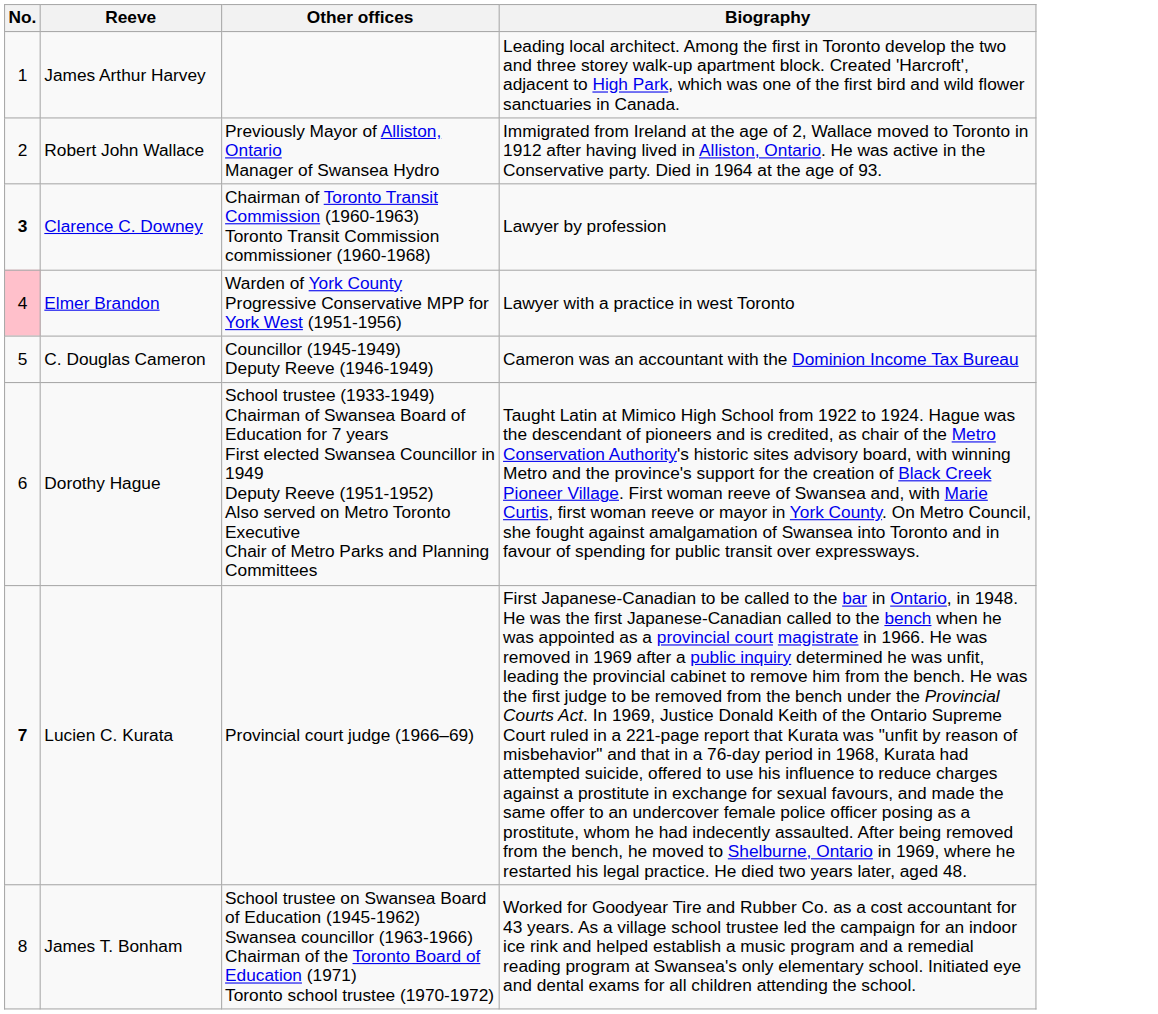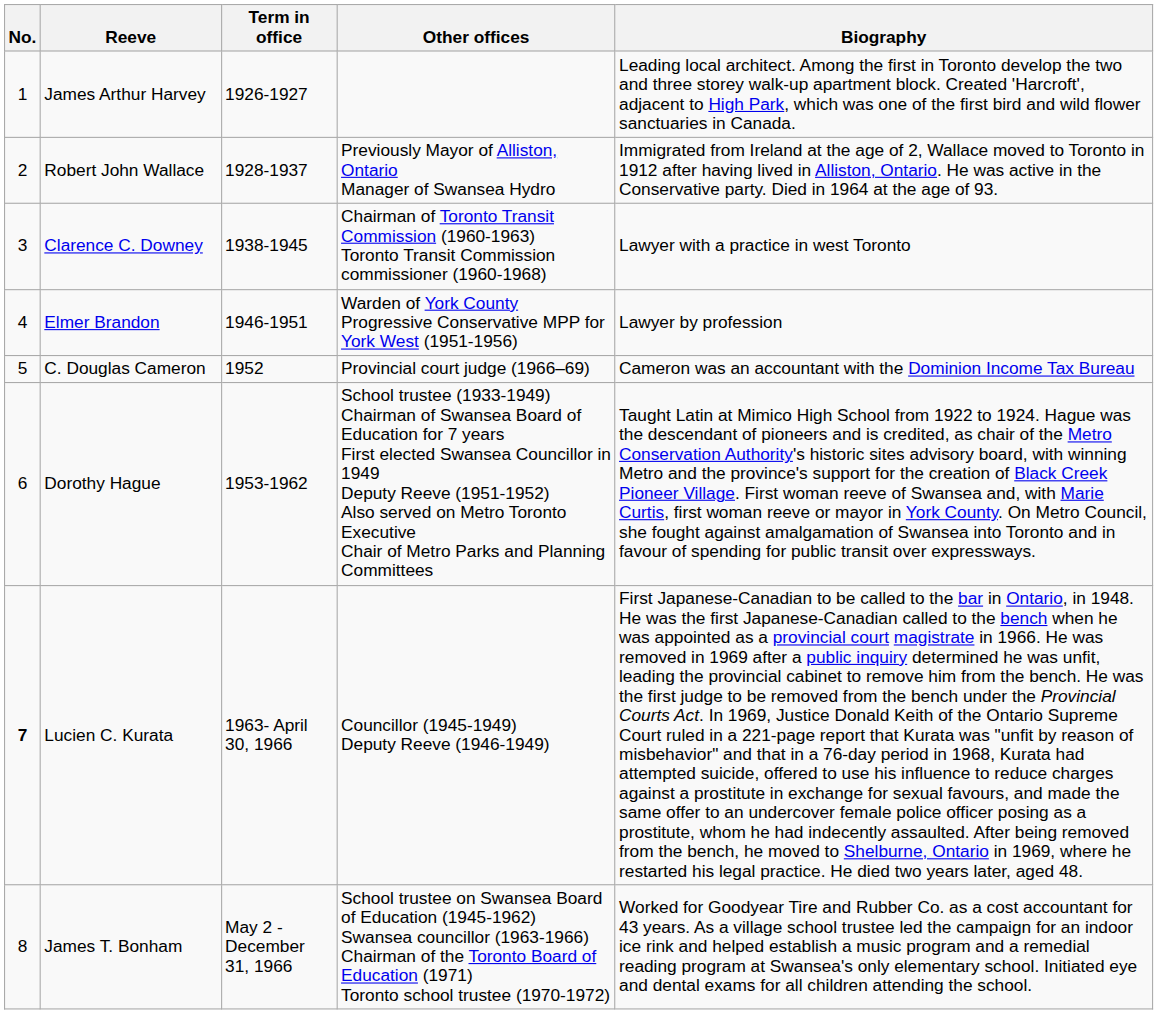 <table class="sortable wikitable" style="text-align:left; font-size:100%;">
 <tr valign=bottom>
 <th width="25px">No.</th>
 <th width="160px">Reeve</th>
+<th width="100px">Term in office</th>
 <th width="250px">Other offices</th>
 <th width="490px">Biography</th>
 </tr>
 <tr>
 <td align="center">1</td>
 <td>James Arthur Harvey</td>
+<td>1926-1927</td>
 <td></td>
 <td>Leading local architect. Among the first in Toronto develop the two and three storey walk-up apartment block. Created 'Harcroft', adjacent to <a href='#'>High Park</a>, which was one of the first bird and wild flower sanctuaries in Canada.</td>
 </tr>
 <tr>
 <td align="center">2</td>
 <td>Robert John Wallace</td>
+<td>1928-1937</td>
 <td>Previously Mayor of <a href='#'>Alliston, Ontario</a><br>Manager of Swansea Hydro</td>
 <td>Immigrated from Ireland at the age of 2, Wallace moved to Toronto in 1912 after having lived in <a href='#'>Alliston, Ontario</a>. He was active in the Conservative party. Died in 1964 at the age of 93.</td>
 </tr>
 <tr>
-<td align="center"><strong>3</strong></td>
+<td align="center">3</td>
 <td><a href='#'>Clarence C. Downey</a></td>
+<td>1938-1945</td>
 <td>Chairman of <a href='#'>Toronto Transit Commission</a> (1960-1963)<br>Toronto Transit Commission commissioner (1960-1968) </td>
-<td>Lawyer by profession</td>
+<td>Lawyer with a practice in west Toronto</td>
 </tr>
 <tr>
-<td align="center" style="background: pink;">4</td>
+<td align="center">4</td>
 <td><a href='#'>Elmer Brandon</a></td>
+<td>1946-1951</td>
 <td>Warden of <a href='#'>York County</a><br>Progressive Conservative MPP for <a href='#'>York West</a> (1951-1956)</td>
-<td>Lawyer with a practice in west Toronto</td>
+<td>Lawyer by profession</td>
 </tr>
 <tr>
 <td align="center">5</td>
 <td>C. Douglas Cameron</td>
-<td>Councillor (1945-1949)<br>Deputy Reeve (1946-1949)</td>
+<td>1952</td>
+<td>Provincial court judge (1966–69)</td>
 <td>Cameron was an accountant with the <a href='#'>Dominion Income Tax Bureau</a></td>
 </tr>
 <tr>
 <td align="center">6</td>
 <td>Dorothy Hague</td>
+<td>1953-1962</td>
 <td>School trustee (1933-1949)<br>Chairman of Swansea Board of Education for 7 years<br>First elected Swansea Councillor in 1949<br>Deputy Reeve (1951-1952)<br>Also served on Metro Toronto Executive<br>Chair of Metro Parks and Planning Committees</td>
 <td>Taught Latin at Mimico High School from 1922 to 1924. Hague was the descendant of pioneers and is credited, as chair of the <a href='#'>Metro Conservation Authority</a>'s historic sites advisory board, with winning Metro and the province's support for the creation of <a href='#'>Black Creek Pioneer Village</a>. First woman reeve of Swansea and, with <a href='#'>Marie Curtis</a>, first woman reeve or mayor in <a href='#'>York County</a>. On Metro Council, she fought against amalgamation of Swansea into Toronto and in favour of spending for public transit over expressways.</td>
 </tr>
 <tr>
 <td align="center"><strong>7</strong></td>
 <td>Lucien C. Kurata</td>
-<td>Provincial court judge (1966–69)</td>
+<td>1963- April 30, 1966</td>
+<td>Councillor (1945-1949)<br>Deputy Reeve (1946-1949)</td>
 <td>First Japanese-Canadian to be called to the <a href='#'>bar</a> in <a href='#'>Ontario</a>, in 1948. He was the first Japanese-Canadian called to the <a href='#'>bench</a> when he was appointed as a <a href='#'>provincial court</a> <a href='#'>magistrate</a> in 1966. He was removed in 1969 after a <a href='#'>public inquiry</a> determined he was unfit, leading the provincial cabinet to remove him from the bench. He was the first judge to be removed from the bench under the <em>Provincial Courts Act</em>. In 1969, Justice Donald Keith of the Ontario Supreme Court ruled in a 221-page report that Kurata was "unfit by reason of misbehavior" and that in a 76-day period in 1968, Kurata had attempted suicide, offered to use his influence to reduce charges against a prostitute in exchange for sexual favours, and made the same offer to an undercover female police officer posing as a prostitute, whom he had indecently assaulted. After being removed from the bench, he moved to <a href='#'>Shelburne, Ontario</a> in 1969, where he restarted his legal practice. He died two years later, aged 48.</td>
 </tr>
 <tr>
 <td align="center">8</td>
 <td>James T. Bonham</td>
+<td>May 2 - December 31, 1966</td>
 <td>School trustee on Swansea Board of Education (1945-1962)<br>Swansea councillor (1963-1966)<br>Chairman of the <a href='#'>Toronto Board of Education</a> (1971)<br>Toronto school trustee (1970-1972)</td>
 <td>Worked for Goodyear Tire and Rubber Co. as a cost accountant for 43 years. As a village school trustee led the campaign for an indoor ice rink and helped establish a music program and a remedial reading program at Swansea's only elementary school. Initiated eye and dental exams for all children attending the school.</td>
 </tr>
 </table>
